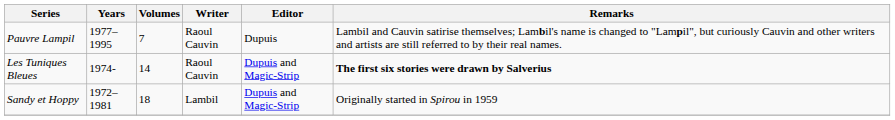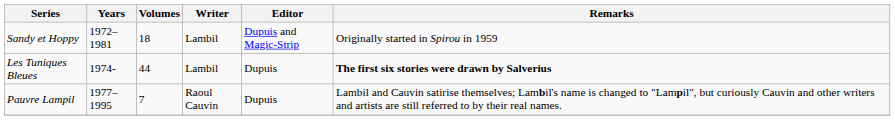 <table class="wikitable" id="noveltable" border="1">
 <tr>
 <th>Series</th>
 <th>Years</th>
 <th>Volumes</th>
 <th>Writer</th>
 <th>Editor</th>
 <th>Remarks</th>
+</tr>
+<tr align="left">
+<td><em>Sandy et Hoppy</em></td>
+<td>1972–1981</td>
+<td>18</td>
+<td>Lambil</td>
+<td><a href='#'>Dupuis</a> and <a href='#'>Magic-Strip</a></td>
+<td>Originally started in <em>Spirou</em> in 1959</td>
+</tr>
+<tr>
+<td><em>Les Tuniques Bleues</em></td>
+<td>1974-</td>
+<td>44</td>
+<td>Lambil</td>
+<td>Dupuis</td>
+<td><strong>The first six stories were drawn by Salverius</strong></td>
 </tr>
 <tr>
 <td><em>Pauvre Lampil</em></td>
 <td>1977–1995</td>
 <td>7</td>
 <td>Raoul Cauvin</td>
 <td>Dupuis</td>
 <td>Lambil and Cauvin satirise themselves; Lam<strong>b</strong>il's name is changed to "Lam<strong>p</strong>il", but curiously Cauvin and other writers and artists are still referred to by their real names.</td>
 </tr>
 <tr>
-<td><em>Les Tuniques Bleues</em></td>
-<td>1974-</td>
-<td>14</td>
-<td>Raoul Cauvin</td>
-<td><a href='#'>Dupuis</a> and <a href='#'>Magic-Strip</a></td>
-<td><strong>The first six stories were drawn by Salverius</strong></td>
-</tr>
-<tr align="left">
-<td><em>Sandy et Hoppy</em></td>
-<td>1972–1981</td>
-<td>18</td>
-<td>Lambil</td>
-<td><a href='#'>Dupuis</a> and <a href='#'>Magic-Strip</a></td>
-<td>Originally started in <em>Spirou</em> in 1959</td>
-</tr>
-<tr>
 </tr>
 </table>
